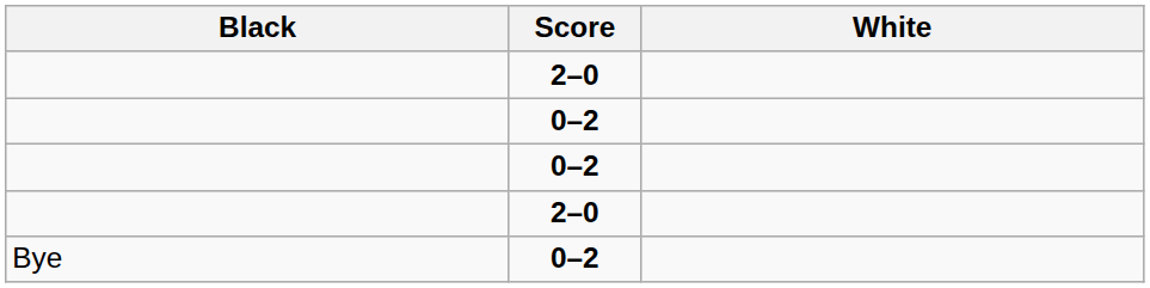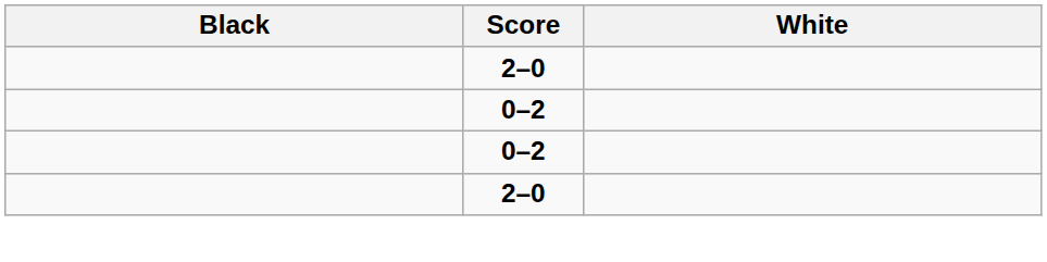 <table class="wikitable" style="text-align: center;">
 <tr>
 <th align="right" width="270">Black</th>
 <th width="65">Score</th>
 <th align="left" width="270">White</th>
 </tr>
 <tr>
 <td align=left><strong></strong></td>
 <td align=center><strong>2–0</strong></td>
 <td align=left></td>
 </tr>
 <tr>
 <td align=left></td>
 <td align=center><strong>0–2</strong></td>
 <td align=left><strong> </strong></td>
 </tr>
 <tr>
 <td align=left></td>
 <td align=center><strong>0–2</strong></td>
 <td align=left><strong></strong></td>
 </tr>
 <tr>
 <td align=left><strong> </strong></td>
 <td align=center><strong>2–0</strong></td>
 <td align=left></td>
 </tr>
-<tr>
-<td align=left>Bye</td>
-<td align=center><strong>0–2</strong></td>
-<td align=left><strong></strong></td>
-</tr>
 </table>
